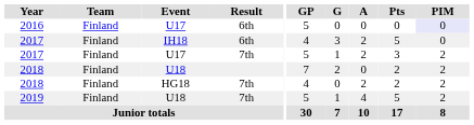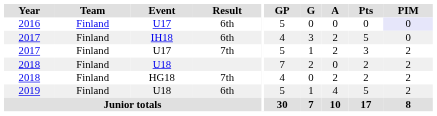 <table border="0" cellpadding="1" cellspacing="0" ID="Table3" style="text-align:center; width:40em">
 <tr ALIGN="center" bgcolor="#e0e0e0">
 <th>Year</th>
 <th>Team</th>
 <th>Event</th>
 <th>Result</th>
 <th rowspan="99" bgcolor="#ffffff"></th>
 <th>GP</th>
 <th>G</th>
 <th>A</th>
 <th>Pts</th>
 <th>PIM</th>
 </tr>
 <tr>
 <td><a href='#'>2016</a></td>
 <td><a href='#'>Finland</a></td>
 <td><a href='#'>U17</a></td>
 <td>6th</td>
 <td>5</td>
 <td>0</td>
 <td>0</td>
 <td>0</td>
 <td style="background: lavender;">0</td>
 </tr>
 <tr bgcolor="#f0f0f0">
 <td><a href='#'>2017</a></td>
 <td>Finland</td>
 <td><a href='#'>IH18</a></td>
 <td>6th</td>
 <td>4</td>
 <td>3</td>
 <td>2</td>
 <td>5</td>
 <td>0</td>
 </tr>
 <tr>
 <td><a href='#'>2017</a></td>
 <td>Finland</td>
 <td>U17</td>
 <td>7th</td>
 <td>5</td>
 <td>1</td>
 <td>2</td>
 <td>3</td>
 <td>2</td>
 </tr>
 <tr bgcolor="#f0f0f0">
 <td><a href='#'>2018</a></td>
 <td>Finland</td>
 <td><a href='#'>U18</a></td>
 <td></td>
 <td>7</td>
 <td>2</td>
 <td>0</td>
 <td>2</td>
 <td>2</td>
 </tr>
 <tr>
 <td><a href='#'>2018</a></td>
 <td>Finland</td>
 <td>HG18</td>
 <td>7th</td>
 <td>4</td>
 <td>0</td>
 <td>2</td>
 <td>2</td>
 <td>2</td>
 </tr>
 <tr bgcolor="#f0f0f0">
 <td><a href='#'>2019</a></td>
 <td>Finland</td>
 <td>U18</td>
-<td>7th</td>
+<td>6th</td>
 <td>5</td>
 <td>1</td>
 <td>4</td>
 <td>5</td>
 <td>2</td>
 </tr>
 <tr bgcolor="#e0e0e0">
 <th colspan="4">Junior totals</th>
 <th>30</th>
 <th>7</th>
 <th>10</th>
 <th>17</th>
 <th>8</th>
 </tr>
 </table>
